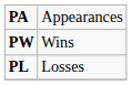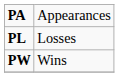 <table class="wikitable">
 <tr>
 <td><strong>PA</strong></td>
 <td>Appearances</td>
 </tr>
 <tr>
+<td><strong>PL</strong></td>
+<td>Losses</td>
+</tr>
+<tr>
 <td><strong>PW</strong></td>
 <td>Wins</td>
 </tr>
 <tr>
-<td><strong>PL</strong></td>
-<td>Losses</td>
-</tr>
-<tr>
 </tr>
 </table>
